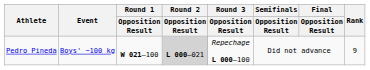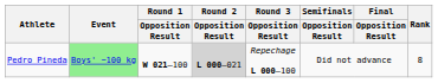 <table class="wikitable" border="1" style="font-size:90%">
 <tr>
 <th rowspan=2>Athlete</th>
 <th rowspan=2>Event</th>
 <th>Round 1</th>
 <th>Round 2</th>
 <th>Round 3</th>
 <th>Semifinals</th>
 <th>Final</th>
 <th rowspan=2>Rank</th>
 </tr>
 <tr>
 <th>Opposition<br>Result</th>
 <th>Opposition<br>Result</th>
 <th>Opposition<br>Result</th>
 <th>Opposition<br>Result</th>
 <th>Opposition<br>Result</th>
 </tr>
 <tr>
 <td><a href='#'>Pedro Pineda</a></td>
-<td><a href='#'>Boys' −100 kg</a></td>
+<td style="background: lightgreen;"><a href='#'>Boys' −100 kg</a></td>
 <td align=center> <br> <strong>W</strong> <strong>021</strong>–100</td>
 <td align=center style="background: lightgrey;"> <br> <strong>L</strong> <strong>000</strong>–021</td>
 <td align=center><em>Repechage</em><br> <br> <strong>L</strong> <strong>000</strong>–100</td>
 <td align=center colspan=2>Did not advance</td>
-<td align=center>9</td>
+<td align=center>8</td>
 </tr>
 </table>
